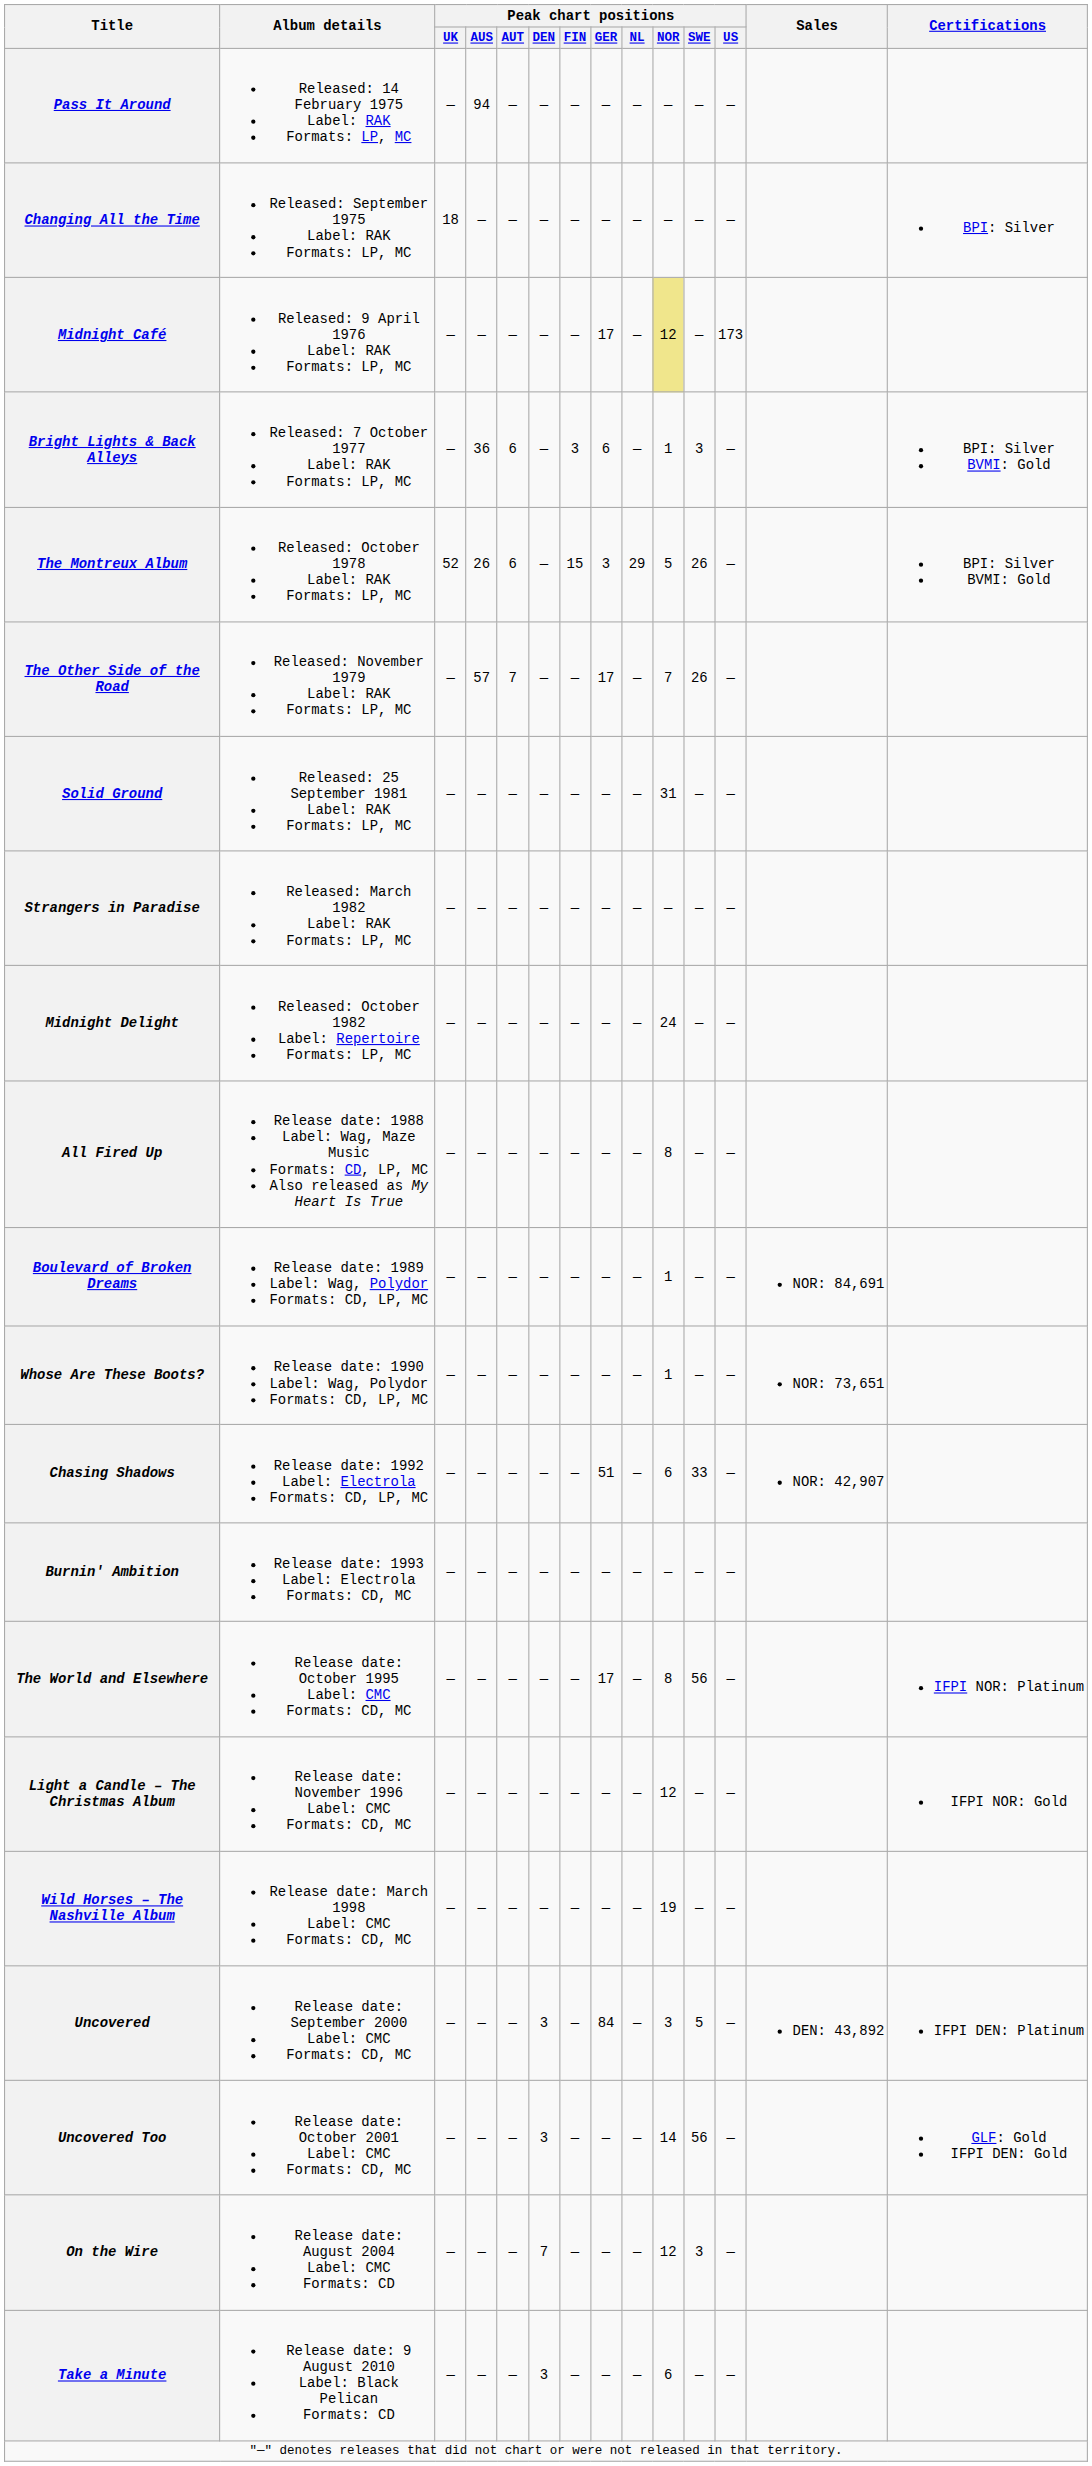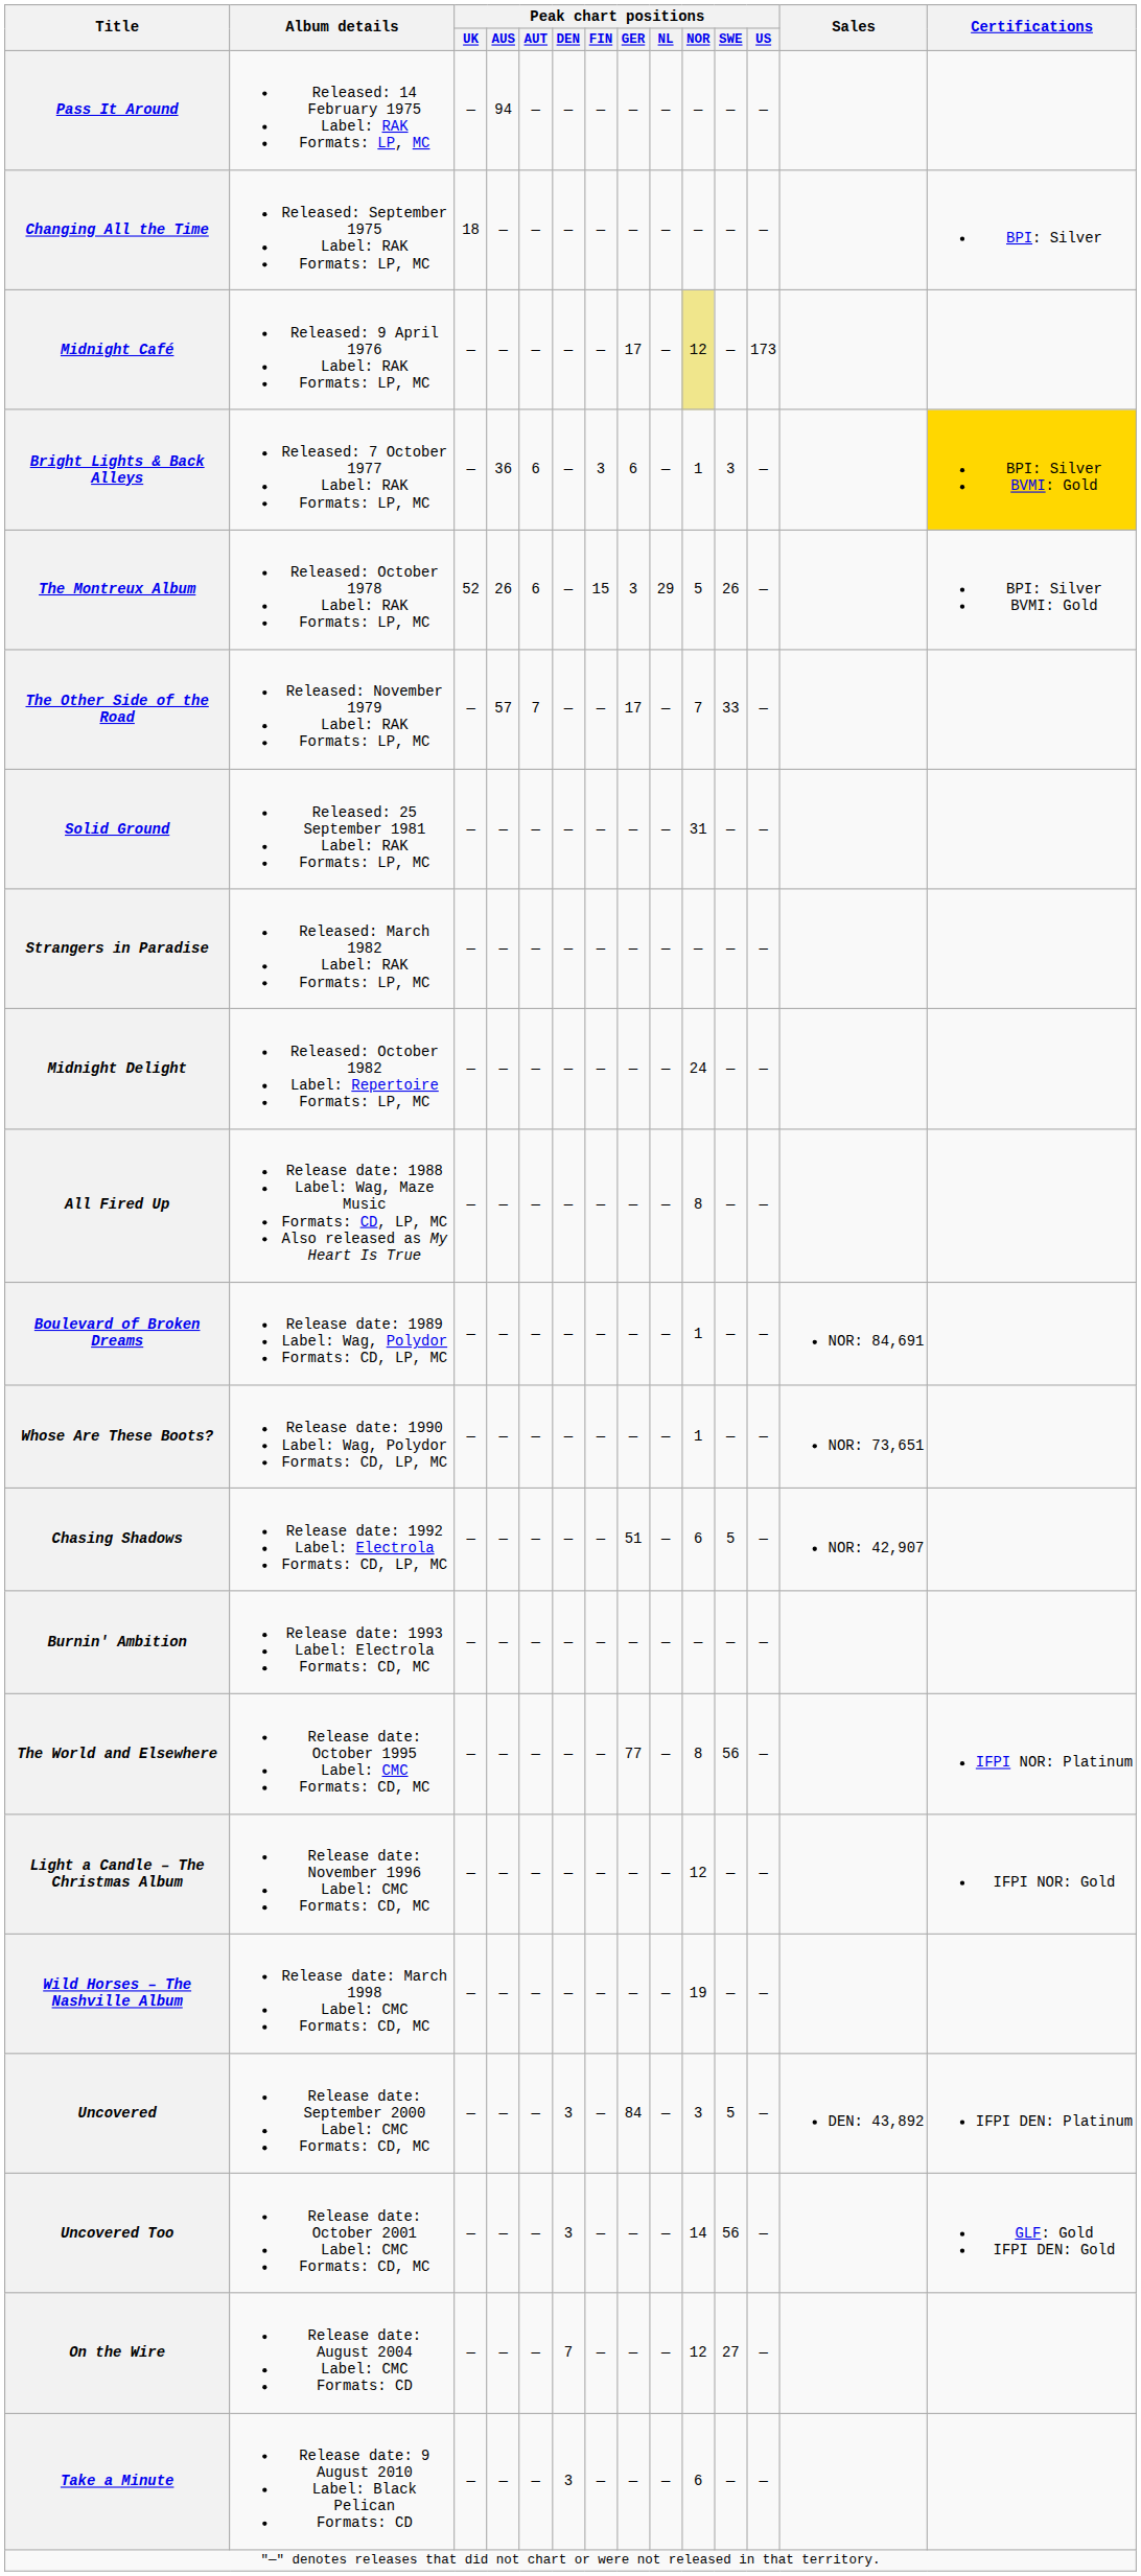 <table class="wikitable plainrowheaders" style="text-align:center;">
 <tr>
 <th scope="col" rowspan="2" style="width:15em;">Title</th>
 <th scope="col" rowspan="2" style="width:15em;">Album details</th>
 <th scope="col" colspan="10">Peak chart positions</th>
 <th rowspan="2">Sales</th>
 <th rowspan="2"><a href='#'>Certifications</a></th>
 </tr>
 <tr>
 <th scope="col" style="width:2em;font-size:90%;"><a href='#'>UK</a><br></th>
 <th scope="col" style="width:2em;font-size:90%;"><a href='#'>AUS</a><br></th>
 <th scope="col" style="width:2em;font-size:90%;"><a href='#'>AUT</a><br></th>
 <th scope="col" style="width:2em;font-size:90%;"><a href='#'>DEN</a><br></th>
 <th scope="col" style="width:2em;font-size:90%;"><a href='#'>FIN</a><br></th>
 <th scope="col" style="width:2em;font-size:90%;"><a href='#'>GER</a><br></th>
 <th scope="col" style="width:2em;font-size:90%;"><a href='#'>NL</a><br></th>
 <th scope="col" style="width:2em;font-size:90%;"><a href='#'>NOR</a><br></th>
 <th scope="col" style="width:2em;font-size:90%;"><a href='#'>SWE</a><br></th>
 <th scope="col" style="width:2em;font-size:90%;"><a href='#'>US</a><br></th>
 </tr>
 <tr>
 <th scope="row"><em><a href='#'>Pass It Around</a></em></th>
 <td><br><ul><li>Released: 14 February 1975</li><li>Label: <a href='#'>RAK</a></li><li>Formats: <a href='#'>LP</a>, <a href='#'>MC</a></li></ul></td>
 <td>—</td>
 <td>94</td>
 <td>—</td>
 <td>—</td>
 <td>—</td>
 <td>—</td>
 <td>—</td>
 <td>—</td>
 <td>—</td>
 <td>—</td>
 <td></td>
 <td></td>
 </tr>
 <tr>
 <th scope="row"><em><a href='#'>Changing All the Time</a></em></th>
 <td><br><ul><li>Released: September 1975</li><li>Label: RAK</li><li>Formats: LP, MC</li></ul></td>
 <td>18</td>
 <td>—</td>
 <td>—</td>
 <td>—</td>
 <td>—</td>
 <td>—</td>
 <td>—</td>
 <td>—</td>
 <td>—</td>
 <td>—</td>
 <td></td>
 <td><br><ul><li><a href='#'>BPI</a>: Silver</li></ul></td>
 </tr>
 <tr>
 <th scope="row"><em><a href='#'>Midnight Café</a></em></th>
 <td><br><ul><li>Released: 9 April 1976</li><li>Label: RAK</li><li>Formats: LP, MC</li></ul></td>
 <td>—</td>
 <td>—</td>
 <td>—</td>
 <td>—</td>
 <td>—</td>
 <td>17</td>
 <td>—</td>
 <td style="background: khaki;">12</td>
 <td>—</td>
 <td>173</td>
 <td></td>
 <td></td>
 </tr>
 <tr>
 <th scope="row"><em><a href='#'>Bright Lights & Back Alleys</a></em></th>
 <td><br><ul><li>Released: 7 October 1977</li><li>Label: RAK</li><li>Formats: LP, MC</li></ul></td>
 <td>—</td>
 <td>36</td>
 <td>6</td>
 <td>—</td>
 <td>3</td>
 <td>6</td>
 <td>—</td>
 <td>1</td>
 <td>3</td>
 <td>—</td>
 <td></td>
-<td><br><ul><li>BPI: Silver</li><li><a href='#'>BVMI</a>: Gold</li></ul></td>
+<td style="background: gold;"><br><ul><li>BPI: Silver</li><li><a href='#'>BVMI</a>: Gold</li></ul></td>
 </tr>
 <tr>
 <th scope="row"><em><a href='#'>The Montreux Album</a></em></th>
 <td><br><ul><li>Released: October 1978</li><li>Label: RAK</li><li>Formats: LP, MC</li></ul></td>
 <td>52</td>
 <td>26</td>
 <td>6</td>
 <td>—</td>
 <td>15</td>
 <td>3</td>
 <td>29</td>
 <td>5</td>
 <td>26</td>
 <td>—</td>
 <td></td>
 <td><br><ul><li>BPI: Silver</li><li>BVMI: Gold</li></ul></td>
 </tr>
 <tr>
 <th scope="row"><em><a href='#'>The Other Side of the Road</a></em></th>
 <td><br><ul><li>Released: November 1979</li><li>Label: RAK</li><li>Formats: LP, MC</li></ul></td>
 <td>—</td>
 <td>57</td>
 <td>7</td>
 <td>—</td>
 <td>—</td>
 <td>17</td>
 <td>—</td>
 <td>7</td>
-<td>26</td>
+<td>33</td>
 <td>—</td>
 <td></td>
 <td></td>
 </tr>
 <tr>
 <th scope="row"><em><a href='#'>Solid Ground</a></em></th>
 <td><br><ul><li>Released: 25 September 1981</li><li>Label: RAK</li><li>Formats: LP, MC</li></ul></td>
 <td>—</td>
 <td>—</td>
 <td>—</td>
 <td>—</td>
 <td>—</td>
 <td>—</td>
 <td>—</td>
 <td>31</td>
 <td>—</td>
 <td>—</td>
 <td></td>
 <td></td>
 </tr>
 <tr>
 <th scope="row"><em>Strangers in Paradise</em></th>
 <td><br><ul><li>Released: March 1982</li><li>Label: RAK</li><li>Formats: LP, MC</li></ul></td>
 <td>—</td>
 <td>—</td>
 <td>—</td>
 <td>—</td>
 <td>—</td>
 <td>—</td>
 <td>—</td>
 <td>—</td>
 <td>—</td>
 <td>—</td>
 <td></td>
 <td></td>
 </tr>
 <tr>
 <th scope="row"><em>Midnight Delight</em></th>
 <td><br><ul><li>Released: October 1982</li><li>Label: <a href='#'>Repertoire</a></li><li>Formats: LP, MC</li></ul></td>
 <td>—</td>
 <td>—</td>
 <td>—</td>
 <td>—</td>
 <td>—</td>
 <td>—</td>
 <td>—</td>
 <td>24</td>
 <td>—</td>
 <td>—</td>
 <td></td>
 <td></td>
 </tr>
 <tr>
 <th scope="row"><em>All Fired Up</em></th>
 <td><br><ul><li>Release date: 1988</li><li>Label: Wag, Maze Music</li><li>Formats: <a href='#'>CD</a>, LP, MC</li><li>Also released as <em>My Heart Is True</em></li></ul></td>
 <td>—</td>
 <td>—</td>
 <td>—</td>
 <td>—</td>
 <td>—</td>
 <td>—</td>
 <td>—</td>
 <td>8</td>
 <td>—</td>
 <td>—</td>
 <td></td>
 <td></td>
 </tr>
 <tr>
 <th scope="row"><em><a href='#'>Boulevard of Broken Dreams</a></em></th>
 <td><br><ul><li>Release date: 1989</li><li>Label: Wag, <a href='#'>Polydor</a></li><li>Formats: CD, LP, MC</li></ul></td>
 <td>—</td>
 <td>—</td>
 <td>—</td>
 <td>—</td>
 <td>—</td>
 <td>—</td>
 <td>—</td>
 <td>1</td>
 <td>—</td>
 <td>—</td>
 <td><br><ul><li>NOR: 84,691</li></ul></td>
 <td></td>
 </tr>
 <tr>
 <th scope="row"><em>Whose Are These Boots?</em></th>
 <td><br><ul><li>Release date: 1990</li><li>Label: Wag, Polydor</li><li>Formats: CD, LP, MC</li></ul></td>
 <td>—</td>
 <td>—</td>
 <td>—</td>
 <td>—</td>
 <td>—</td>
 <td>—</td>
 <td>—</td>
 <td>1</td>
 <td>—</td>
 <td>—</td>
 <td><br><ul><li>NOR: 73,651</li></ul></td>
 <td></td>
 </tr>
 <tr>
 <th scope="row"><em>Chasing Shadows</em></th>
 <td><br><ul><li>Release date: 1992</li><li>Label: <a href='#'>Electrola</a></li><li>Formats: CD, LP, MC</li></ul></td>
 <td>—</td>
 <td>—</td>
 <td>—</td>
 <td>—</td>
 <td>—</td>
 <td>51</td>
 <td>—</td>
 <td>6</td>
-<td>33</td>
+<td>5</td>
 <td>—</td>
 <td><br><ul><li>NOR: 42,907</li></ul></td>
 <td></td>
 </tr>
 <tr>
 <th scope="row"><em>Burnin' Ambition</em></th>
 <td><br><ul><li>Release date: 1993</li><li>Label: Electrola</li><li>Formats: CD, MC</li></ul></td>
 <td>—</td>
 <td>—</td>
 <td>—</td>
 <td>—</td>
 <td>—</td>
 <td>—</td>
 <td>—</td>
 <td>—</td>
 <td>—</td>
 <td>—</td>
 <td></td>
 <td></td>
 </tr>
 <tr>
 <th scope="row"><em>The World and Elsewhere</em></th>
 <td><br><ul><li>Release date: October 1995</li><li>Label: <a href='#'>CMC</a></li><li>Formats: CD, MC</li></ul></td>
 <td>—</td>
 <td>—</td>
 <td>—</td>
 <td>—</td>
 <td>—</td>
-<td>17</td>
+<td>77</td>
 <td>—</td>
 <td>8</td>
 <td>56</td>
 <td>—</td>
 <td></td>
 <td><br><ul><li><a href='#'>IFPI</a> NOR: Platinum</li></ul></td>
 </tr>
 <tr>
 <th scope="row"><em>Light a Candle – The Christmas Album</em></th>
 <td><br><ul><li>Release date: November 1996</li><li>Label: CMC</li><li>Formats: CD, MC</li></ul></td>
 <td>—</td>
 <td>—</td>
 <td>—</td>
 <td>—</td>
 <td>—</td>
 <td>—</td>
 <td>—</td>
 <td>12</td>
 <td>—</td>
 <td>—</td>
 <td></td>
 <td><br><ul><li>IFPI NOR: Gold</li></ul></td>
 </tr>
 <tr>
 <th scope="row"><em><a href='#'>Wild Horses – The Nashville Album</a></em></th>
 <td><br><ul><li>Release date: March 1998</li><li>Label: CMC</li><li>Formats: CD, MC</li></ul></td>
 <td>—</td>
 <td>—</td>
 <td>—</td>
 <td>—</td>
 <td>—</td>
 <td>—</td>
 <td>—</td>
 <td>19</td>
 <td>—</td>
 <td>—</td>
 <td></td>
 <td></td>
 </tr>
 <tr>
 <th scope="row"><em>Uncovered</em></th>
 <td><br><ul><li>Release date: September 2000</li><li>Label: CMC</li><li>Formats: CD, MC</li></ul></td>
 <td>—</td>
 <td>—</td>
 <td>—</td>
 <td>3</td>
 <td>—</td>
 <td>84</td>
 <td>—</td>
 <td>3</td>
 <td>5</td>
 <td>—</td>
 <td><br><ul><li>DEN: 43,892</li></ul></td>
 <td><br><ul><li>IFPI DEN: Platinum</li></ul></td>
 </tr>
 <tr>
 <th scope="row"><em>Uncovered Too</em></th>
 <td><br><ul><li>Release date: October 2001</li><li>Label: CMC</li><li>Formats: CD, MC</li></ul></td>
 <td>—</td>
 <td>—</td>
 <td>—</td>
 <td>3</td>
 <td>—</td>
 <td>—</td>
 <td>—</td>
 <td>14</td>
 <td>56</td>
 <td>—</td>
 <td></td>
 <td><br><ul><li><a href='#'>GLF</a>: Gold</li><li>IFPI DEN: Gold</li></ul></td>
 </tr>
 <tr>
 <th scope="row"><em>On the Wire</em></th>
 <td><br><ul><li>Release date: August 2004</li><li>Label: CMC</li><li>Formats: CD</li></ul></td>
 <td>—</td>
 <td>—</td>
 <td>—</td>
 <td>7</td>
 <td>—</td>
 <td>—</td>
 <td>—</td>
 <td>12</td>
-<td>3</td>
+<td>27</td>
 <td>—</td>
 <td></td>
 <td></td>
 </tr>
 <tr>
 <th scope="row"><em><a href='#'>Take a Minute</a></em></th>
 <td><br><ul><li>Release date: 9 August 2010</li><li>Label: Black Pelican</li><li>Formats: CD</li></ul></td>
 <td>—</td>
 <td>—</td>
 <td>—</td>
 <td>3</td>
 <td>—</td>
 <td>—</td>
 <td>—</td>
 <td>6</td>
 <td>—</td>
 <td>—</td>
 <td></td>
 <td></td>
 </tr>
 <tr>
 <td colspan="14" style="font-size:90%">"—" denotes releases that did not chart or were not released in that territory.</td>
 </tr>
 </table>
